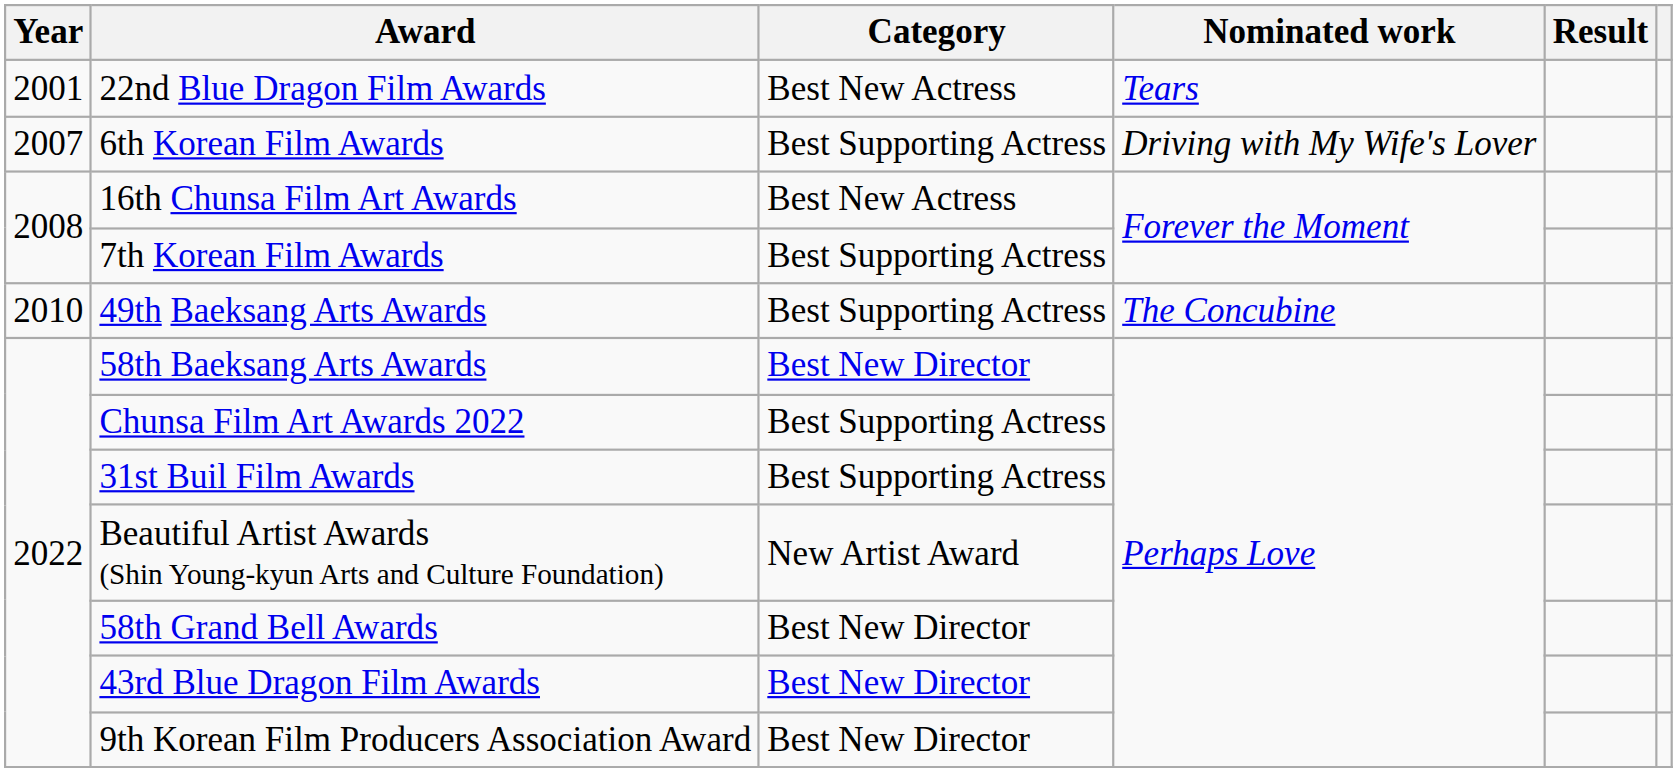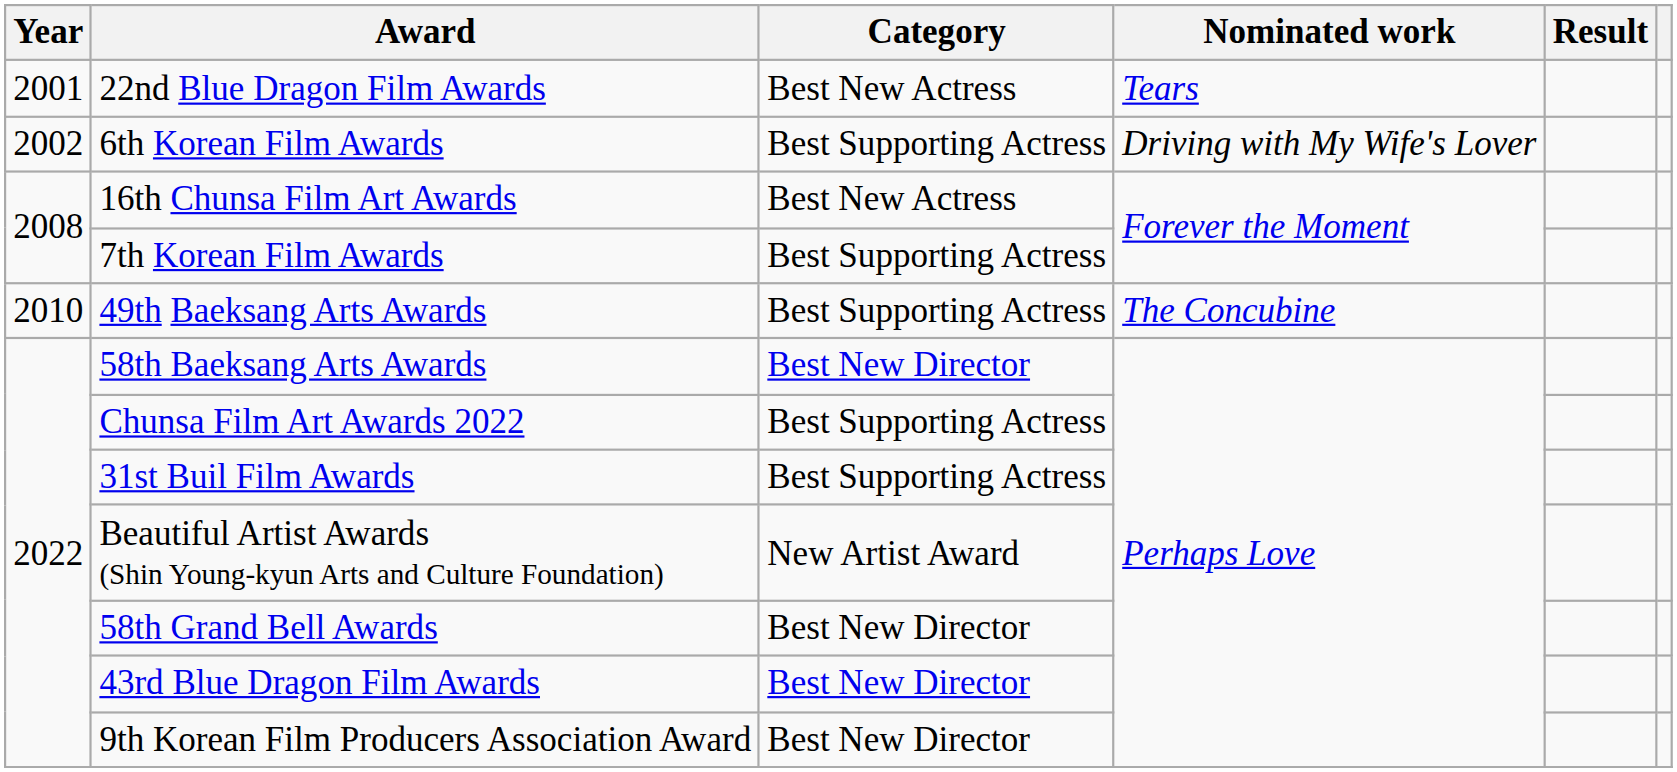 <table class="wikitable sortable" border="1">
 <tr>
 <th>Year</th>
 <th>Award</th>
 <th>Category</th>
 <th>Nominated work</th>
 <th>Result</th>
 <th scope="col" class="unsortable"></th>
 </tr>
 <tr>
 <td>2001</td>
 <td>22nd <a href='#'>Blue Dragon Film Awards</a></td>
 <td>Best New Actress</td>
 <td><em><a href='#'>Tears</a></em></td>
 <td></td>
 <td></td>
 </tr>
 <tr>
-<td>2007</td>
+<td>2002</td>
 <td>6th <a href='#'>Korean Film Awards</a></td>
 <td>Best Supporting Actress</td>
 <td><em>Driving with My Wife's Lover</em></td>
 <td></td>
 <td></td>
 </tr>
 <tr>
 <td rowspan=2>2008</td>
 <td>16th <a href='#'>Chunsa Film Art Awards</a></td>
 <td>Best New Actress</td>
 <td rowspan=2><em><a href='#'>Forever the Moment</a></em></td>
 <td></td>
 <td></td>
 </tr>
 <tr>
 <td>7th <a href='#'>Korean Film Awards</a></td>
 <td>Best Supporting Actress</td>
 <td></td>
 <td></td>
 </tr>
 <tr>
 <td>2010</td>
 <td><a href='#'>49th</a> <a href='#'>Baeksang Arts Awards</a></td>
 <td>Best Supporting Actress</td>
 <td><em><a href='#'>The Concubine</a></em></td>
 <td></td>
 <td></td>
 </tr>
 <tr>
 <td rowspan="7">2022</td>
 <td><a href='#'>58th Baeksang Arts Awards</a></td>
 <td><a href='#'>Best New Director</a></td>
 <td rowspan=7><em><a href='#'>Perhaps Love</a></em></td>
 <td></td>
 <td></td>
 </tr>
 <tr>
 <td><a href='#'>Chunsa Film Art Awards 2022</a></td>
 <td>Best Supporting Actress</td>
 <td></td>
 <td></td>
 </tr>
 <tr>
 <td><a href='#'>31st Buil Film Awards</a></td>
 <td>Best Supporting Actress</td>
 <td></td>
 <td></td>
 </tr>
 <tr>
 <td>Beautiful Artist Awards<br><small>(Shin Young-kyun Arts and Culture Foundation)</small></td>
 <td>New Artist Award</td>
 <td></td>
 <td></td>
 </tr>
 <tr>
 <td><a href='#'>58th Grand Bell Awards</a></td>
 <td>Best New Director</td>
 <td></td>
 <td></td>
 </tr>
 <tr>
 <td><a href='#'>43rd Blue Dragon Film Awards</a></td>
 <td><a href='#'>Best New Director</a></td>
 <td></td>
 <td></td>
 </tr>
 <tr>
 <td>9th Korean Film Producers Association Award</td>
 <td>Best New Director</td>
 <td></td>
 <td></td>
 </tr>
 <tr>
 </tr>
 </table>
